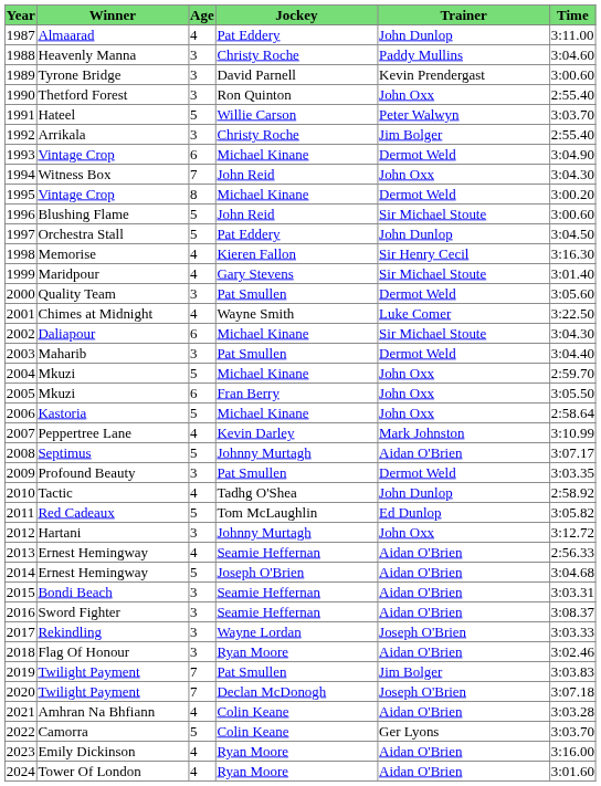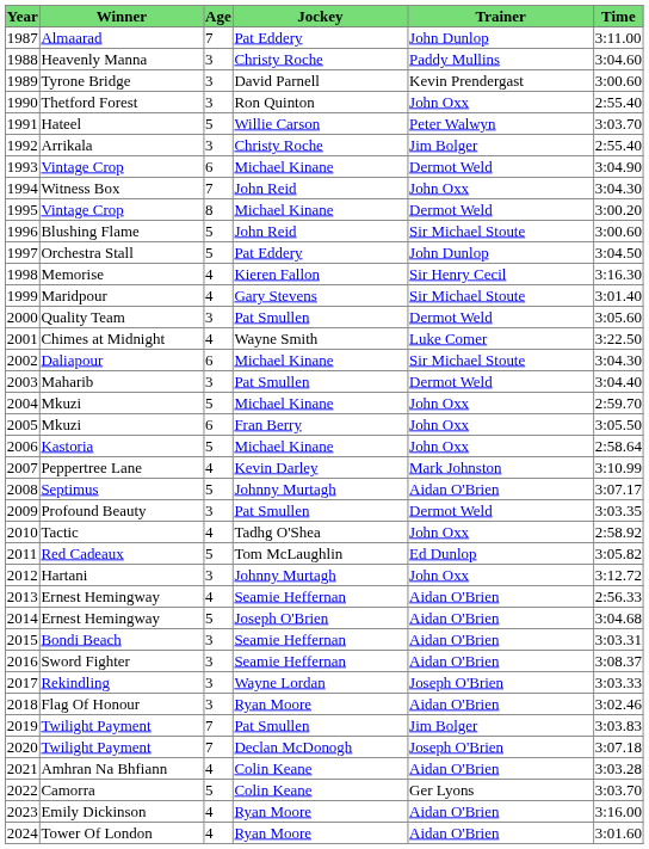 <table class = "sortable" | border="1" style="border-collapse: collapse; font-size:90%">
 <tr bgcolor="#77dd77" align="center">
 <th>Year</th>
 <th>Winner</th>
 <th>Age</th>
 <th>Jockey</th>
 <th>Trainer</th>
 <th>Time</th>
 </tr>
 <tr>
 <td>1987</td>
 <td width=150px><a href='#'>Almaarad</a></td>
-<td>4</td>
+<td>7</td>
 <td width=160px><a href='#'>Pat Eddery</a></td>
 <td width=170px><a href='#'>John Dunlop</a></td>
 <td>3:11.00</td>
 </tr>
 <tr>
 <td>1988</td>
 <td>Heavenly Manna</td>
 <td>3</td>
 <td><a href='#'>Christy Roche</a></td>
 <td><a href='#'>Paddy Mullins</a></td>
 <td>3:04.60</td>
 </tr>
 <tr>
 <td>1989</td>
 <td>Tyrone Bridge</td>
 <td>3</td>
 <td>David Parnell</td>
 <td>Kevin Prendergast</td>
 <td>3:00.60</td>
 </tr>
 <tr>
 <td>1990</td>
 <td>Thetford Forest</td>
 <td>3</td>
 <td>Ron Quinton</td>
 <td><a href='#'>John Oxx</a></td>
 <td>2:55.40</td>
 </tr>
 <tr>
 <td>1991</td>
 <td>Hateel</td>
 <td>5</td>
 <td><a href='#'>Willie Carson</a></td>
 <td><a href='#'>Peter Walwyn</a></td>
 <td>3:03.70</td>
 </tr>
 <tr>
 <td>1992</td>
 <td>Arrikala</td>
 <td>3</td>
 <td><a href='#'>Christy Roche</a></td>
 <td><a href='#'>Jim Bolger</a></td>
 <td>2:55.40</td>
 </tr>
 <tr>
 <td>1993</td>
 <td><a href='#'>Vintage Crop</a></td>
 <td>6</td>
 <td><a href='#'>Michael Kinane</a></td>
 <td><a href='#'>Dermot Weld</a></td>
 <td>3:04.90</td>
 </tr>
 <tr>
 <td>1994</td>
 <td>Witness Box</td>
 <td>7</td>
 <td><a href='#'>John Reid</a></td>
 <td><a href='#'>John Oxx</a></td>
 <td>3:04.30</td>
 </tr>
 <tr>
 <td>1995</td>
 <td><a href='#'>Vintage Crop</a></td>
 <td>8</td>
 <td><a href='#'>Michael Kinane</a></td>
 <td><a href='#'>Dermot Weld</a></td>
 <td>3:00.20</td>
 </tr>
 <tr>
 <td>1996</td>
 <td>Blushing Flame</td>
 <td>5</td>
 <td><a href='#'>John Reid</a></td>
 <td><a href='#'>Sir Michael Stoute</a></td>
 <td>3:00.60</td>
 </tr>
 <tr>
 <td>1997</td>
 <td>Orchestra Stall</td>
 <td>5</td>
 <td><a href='#'>Pat Eddery</a></td>
 <td><a href='#'>John Dunlop</a></td>
 <td>3:04.50</td>
 </tr>
 <tr>
 <td>1998</td>
 <td>Memorise</td>
 <td>4</td>
 <td><a href='#'>Kieren Fallon</a></td>
 <td><a href='#'>Sir Henry Cecil</a></td>
 <td>3:16.30</td>
 </tr>
 <tr>
 <td>1999</td>
 <td>Maridpour</td>
 <td>4</td>
 <td><a href='#'>Gary Stevens</a></td>
 <td><a href='#'>Sir Michael Stoute</a></td>
 <td>3:01.40</td>
 </tr>
 <tr>
 <td>2000</td>
 <td>Quality Team</td>
 <td>3</td>
 <td><a href='#'>Pat Smullen</a></td>
 <td><a href='#'>Dermot Weld</a></td>
 <td>3:05.60</td>
 </tr>
 <tr>
 <td>2001</td>
 <td>Chimes at Midnight</td>
 <td>4</td>
 <td>Wayne Smith</td>
 <td><a href='#'>Luke Comer</a></td>
 <td>3:22.50</td>
 </tr>
 <tr>
 <td>2002</td>
 <td><a href='#'>Daliapour</a></td>
 <td>6</td>
 <td><a href='#'>Michael Kinane</a></td>
 <td><a href='#'>Sir Michael Stoute</a></td>
 <td>3:04.30</td>
 </tr>
 <tr>
 <td>2003</td>
 <td>Maharib</td>
 <td>3</td>
 <td><a href='#'>Pat Smullen</a></td>
 <td><a href='#'>Dermot Weld</a></td>
 <td>3:04.40</td>
 </tr>
 <tr>
 <td>2004</td>
 <td>Mkuzi</td>
 <td>5</td>
 <td><a href='#'>Michael Kinane</a></td>
 <td><a href='#'>John Oxx</a></td>
 <td>2:59.70</td>
 </tr>
 <tr>
 <td>2005</td>
 <td>Mkuzi</td>
 <td>6</td>
 <td><a href='#'>Fran Berry</a></td>
 <td><a href='#'>John Oxx</a></td>
 <td>3:05.50</td>
 </tr>
 <tr>
 <td>2006</td>
 <td><a href='#'>Kastoria</a></td>
 <td>5</td>
 <td><a href='#'>Michael Kinane</a></td>
 <td><a href='#'>John Oxx</a></td>
 <td>2:58.64</td>
 </tr>
 <tr>
 <td>2007</td>
 <td>Peppertree Lane</td>
 <td>4</td>
 <td><a href='#'>Kevin Darley</a></td>
 <td><a href='#'>Mark Johnston</a></td>
 <td>3:10.99</td>
 </tr>
 <tr>
 <td>2008</td>
 <td><a href='#'>Septimus</a></td>
 <td>5</td>
 <td><a href='#'>Johnny Murtagh</a></td>
 <td><a href='#'>Aidan O'Brien</a></td>
 <td>3:07.17</td>
 </tr>
 <tr>
 <td>2009</td>
 <td>Profound Beauty</td>
 <td>3</td>
 <td><a href='#'>Pat Smullen</a></td>
 <td><a href='#'>Dermot Weld</a></td>
 <td>3:03.35</td>
 </tr>
 <tr>
 <td>2010</td>
 <td>Tactic</td>
 <td>4</td>
 <td>Tadhg O'Shea</td>
-<td><a href='#'>John Dunlop</a></td>
+<td><a href='#'>John Oxx</a></td>
 <td>2:58.92</td>
 </tr>
 <tr>
 <td>2011</td>
 <td><a href='#'>Red Cadeaux</a></td>
 <td>5</td>
 <td>Tom McLaughlin</td>
 <td><a href='#'>Ed Dunlop</a></td>
 <td>3:05.82</td>
 </tr>
 <tr>
 <td>2012</td>
 <td>Hartani</td>
 <td>3</td>
 <td><a href='#'>Johnny Murtagh</a></td>
 <td><a href='#'>John Oxx</a></td>
 <td>3:12.72</td>
 </tr>
 <tr>
 <td>2013</td>
 <td>Ernest Hemingway</td>
 <td>4</td>
 <td><a href='#'>Seamie Heffernan</a></td>
 <td><a href='#'>Aidan O'Brien</a></td>
 <td>2:56.33</td>
 </tr>
 <tr>
 <td>2014</td>
 <td>Ernest Hemingway</td>
 <td>5</td>
 <td><a href='#'>Joseph O'Brien</a></td>
 <td><a href='#'>Aidan O'Brien</a></td>
 <td>3:04.68</td>
 </tr>
 <tr>
 <td>2015</td>
 <td><a href='#'>Bondi Beach</a></td>
 <td>3</td>
 <td><a href='#'>Seamie Heffernan</a></td>
 <td><a href='#'>Aidan O'Brien</a></td>
 <td>3:03.31</td>
 </tr>
 <tr>
 <td>2016</td>
 <td>Sword Fighter</td>
 <td>3</td>
 <td><a href='#'>Seamie Heffernan</a></td>
 <td><a href='#'>Aidan O'Brien</a></td>
 <td>3:08.37</td>
 </tr>
 <tr>
 <td>2017</td>
 <td><a href='#'>Rekindling</a></td>
 <td>3</td>
 <td><a href='#'>Wayne Lordan</a></td>
 <td><a href='#'>Joseph O'Brien</a></td>
 <td>3:03.33</td>
 </tr>
 <tr>
 <td>2018</td>
 <td>Flag Of Honour</td>
 <td>3</td>
 <td><a href='#'>Ryan Moore</a></td>
 <td><a href='#'>Aidan O'Brien</a></td>
 <td>3:02.46</td>
 </tr>
 <tr>
 <td>2019</td>
 <td><a href='#'>Twilight Payment</a></td>
 <td>7</td>
 <td><a href='#'>Pat Smullen</a></td>
 <td><a href='#'>Jim Bolger</a></td>
 <td>3:03.83</td>
 </tr>
 <tr>
 <td>2020</td>
 <td><a href='#'>Twilight Payment</a></td>
 <td>7</td>
 <td><a href='#'>Declan McDonogh</a></td>
 <td><a href='#'>Joseph O'Brien</a></td>
 <td>3:07.18</td>
 </tr>
 <tr>
 <td>2021</td>
 <td>Amhran Na Bhfiann</td>
 <td>4</td>
 <td><a href='#'>Colin Keane</a></td>
 <td><a href='#'>Aidan O'Brien</a></td>
 <td>3:03.28</td>
 </tr>
 <tr>
 <td>2022</td>
 <td>Camorra</td>
 <td>5</td>
 <td><a href='#'>Colin Keane</a></td>
 <td>Ger Lyons</td>
 <td>3:03.70</td>
 </tr>
 <tr>
 <td>2023</td>
 <td>Emily Dickinson</td>
 <td>4</td>
 <td><a href='#'>Ryan Moore</a></td>
 <td><a href='#'>Aidan O'Brien</a></td>
 <td>3:16.00</td>
 </tr>
 <tr>
 <td>2024</td>
 <td>Tower Of London</td>
 <td>4</td>
 <td><a href='#'>Ryan Moore</a></td>
 <td><a href='#'>Aidan O'Brien</a></td>
 <td>3:01.60</td>
 </tr>
 </table>
